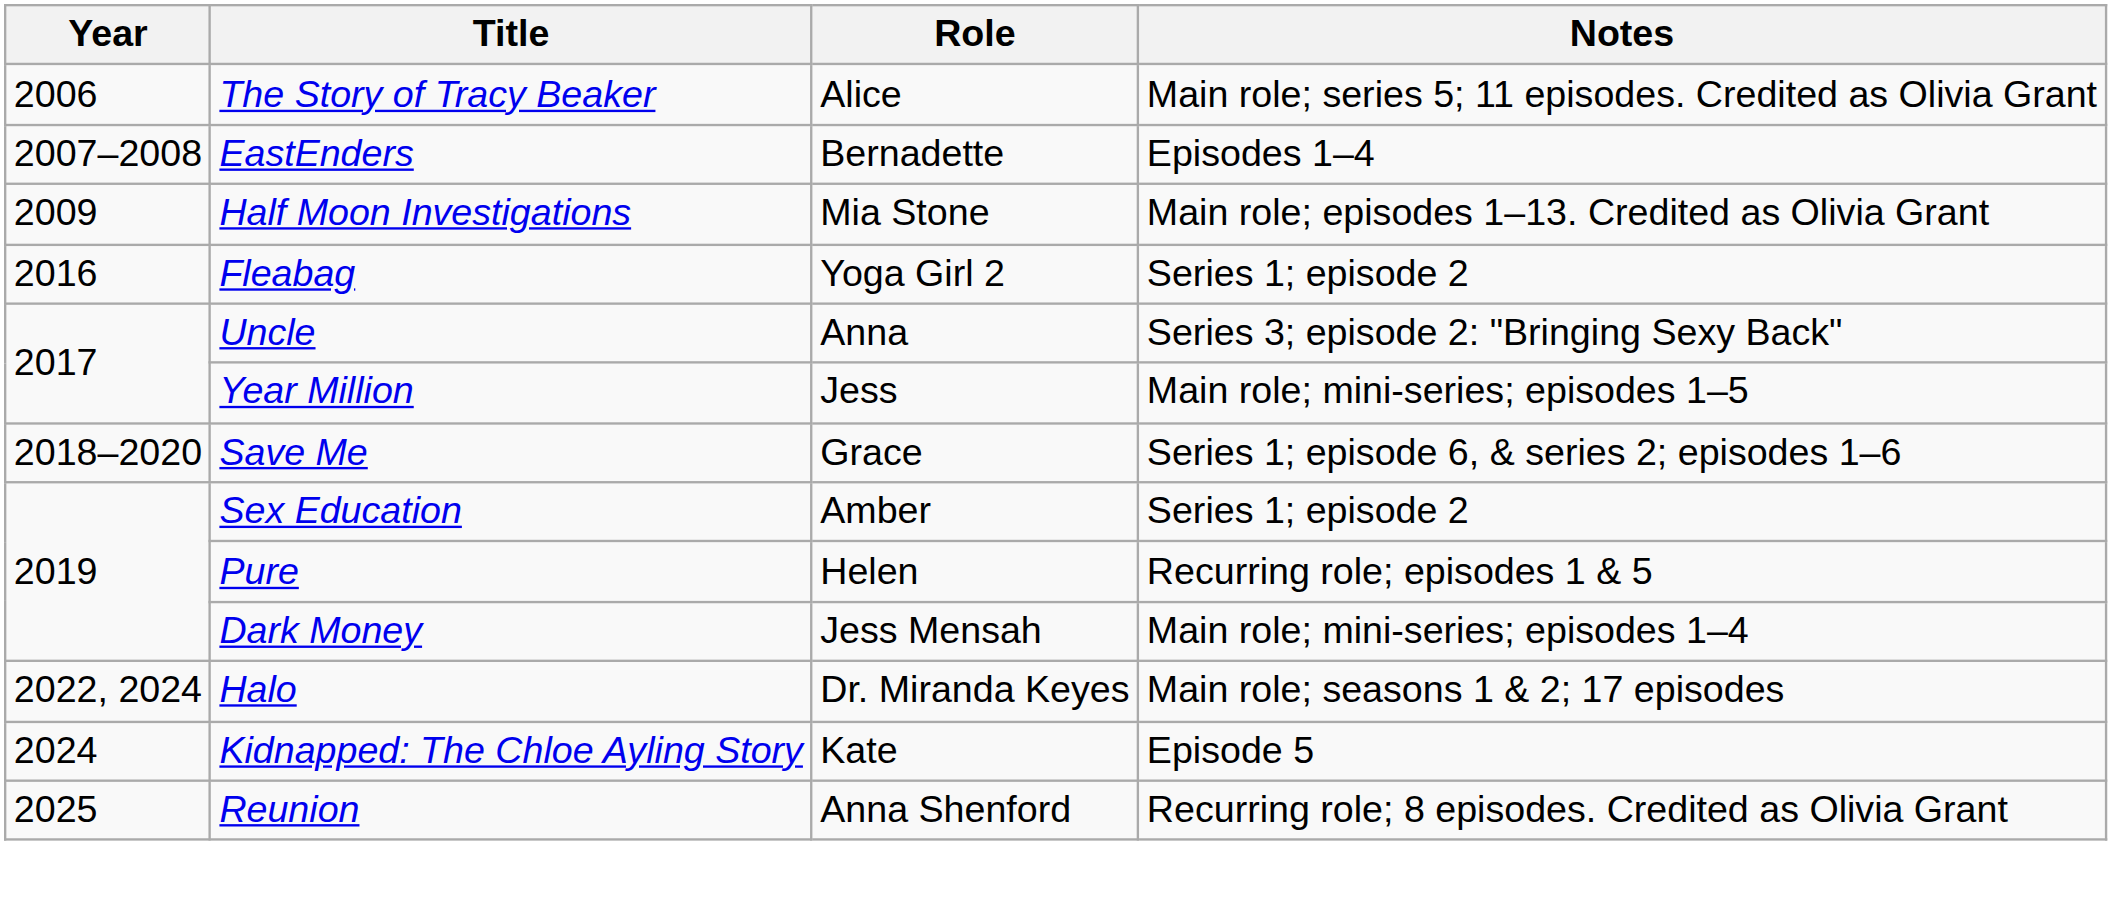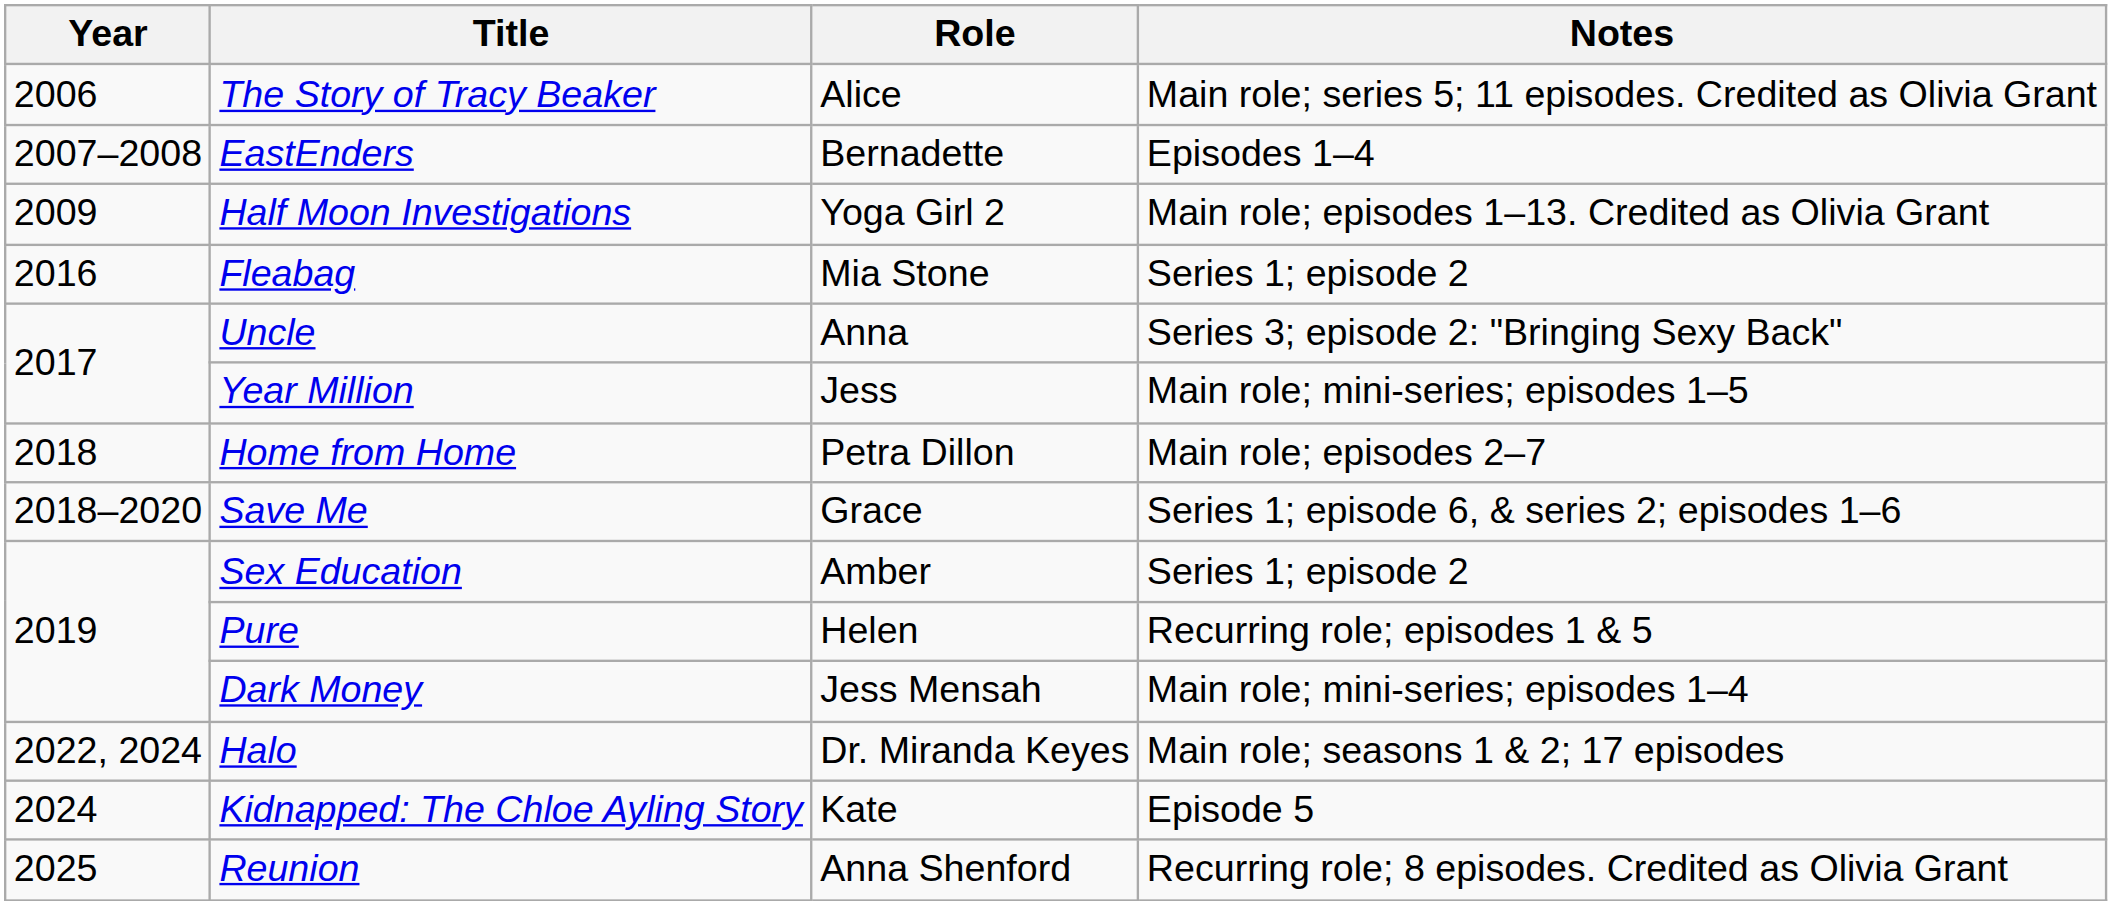 <table class="wikitable sortable">
 <tr>
 <th>Year</th>
 <th>Title</th>
 <th>Role</th>
 <th class="unsortable">Notes</th>
 </tr>
 <tr>
 <td>2006</td>
 <td><em><a href='#'>The Story of Tracy Beaker</a></em></td>
 <td>Alice</td>
 <td>Main role; series 5; 11 episodes. Credited as Olivia Grant</td>
 </tr>
 <tr>
 <td>2007–2008</td>
 <td><em><a href='#'>EastEnders</a></em></td>
 <td>Bernadette</td>
 <td>Episodes 1–4</td>
 </tr>
 <tr>
 <td>2009</td>
 <td><em><a href='#'>Half Moon Investigations</a></em></td>
-<td>Mia Stone</td>
+<td>Yoga Girl 2</td>
 <td>Main role; episodes 1–13. Credited as Olivia Grant</td>
 </tr>
 <tr>
 <td>2016</td>
 <td><em><a href='#'>Fleabag</a></em></td>
-<td>Yoga Girl 2</td>
+<td>Mia Stone</td>
 <td>Series 1; episode 2</td>
 </tr>
 <tr>
 <td rowspan="2">2017</td>
 <td><em><a href='#'>Uncle</a></em></td>
 <td>Anna</td>
 <td>Series 3; episode 2: "Bringing Sexy Back"</td>
 </tr>
 <tr>
 <td><em><a href='#'>Year Million</a></em></td>
 <td>Jess</td>
 <td>Main role; mini-series; episodes 1–5</td>
+</tr>
+<tr>
+<td>2018</td>
+<td><em><a href='#'>Home from Home</a></em></td>
+<td>Petra Dillon</td>
+<td>Main role; episodes 2–7</td>
 </tr>
 <tr>
 <td>2018–2020</td>
 <td><em><a href='#'>Save Me</a></em></td>
 <td>Grace</td>
 <td>Series 1; episode 6, & series 2; episodes 1–6</td>
 </tr>
 <tr>
 <td rowspan="3">2019</td>
 <td><em><a href='#'>Sex Education</a></em></td>
 <td>Amber</td>
 <td>Series 1; episode 2</td>
 </tr>
 <tr>
 <td><em><a href='#'>Pure</a></em></td>
 <td>Helen</td>
 <td>Recurring role; episodes 1 & 5</td>
 </tr>
 <tr>
 <td><em><a href='#'>Dark Money</a></em></td>
 <td>Jess Mensah</td>
 <td>Main role; mini-series; episodes 1–4</td>
 </tr>
 <tr>
 <td>2022, 2024</td>
 <td><em><a href='#'>Halo</a></em></td>
 <td>Dr. Miranda Keyes</td>
 <td>Main role; seasons 1 & 2; 17 episodes</td>
 </tr>
 <tr>
 <td>2024</td>
 <td><em><a href='#'>Kidnapped: The Chloe Ayling Story</a></em></td>
 <td>Kate</td>
 <td>Episode 5</td>
 </tr>
 <tr>
 <td>2025</td>
 <td><em><a href='#'>Reunion</a></em></td>
 <td>Anna Shenford</td>
 <td>Recurring role; 8 episodes. Credited as Olivia Grant</td>
 </tr>
 </table>
